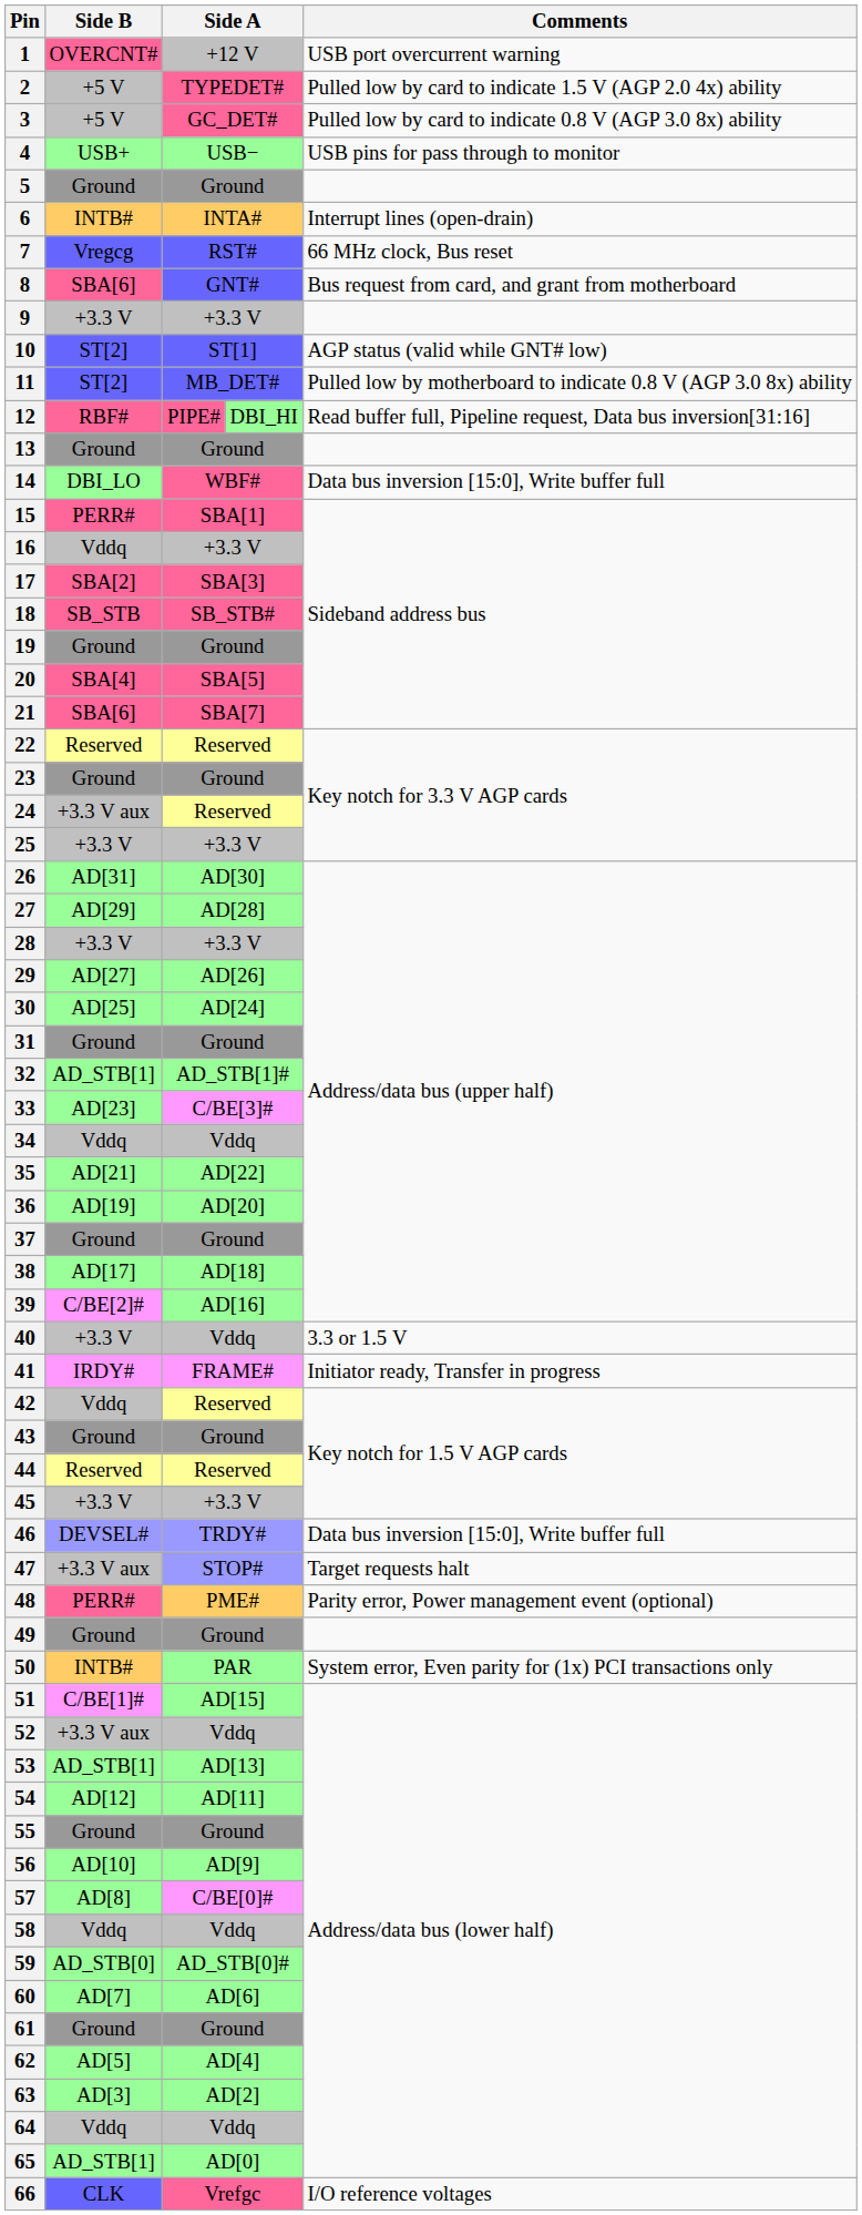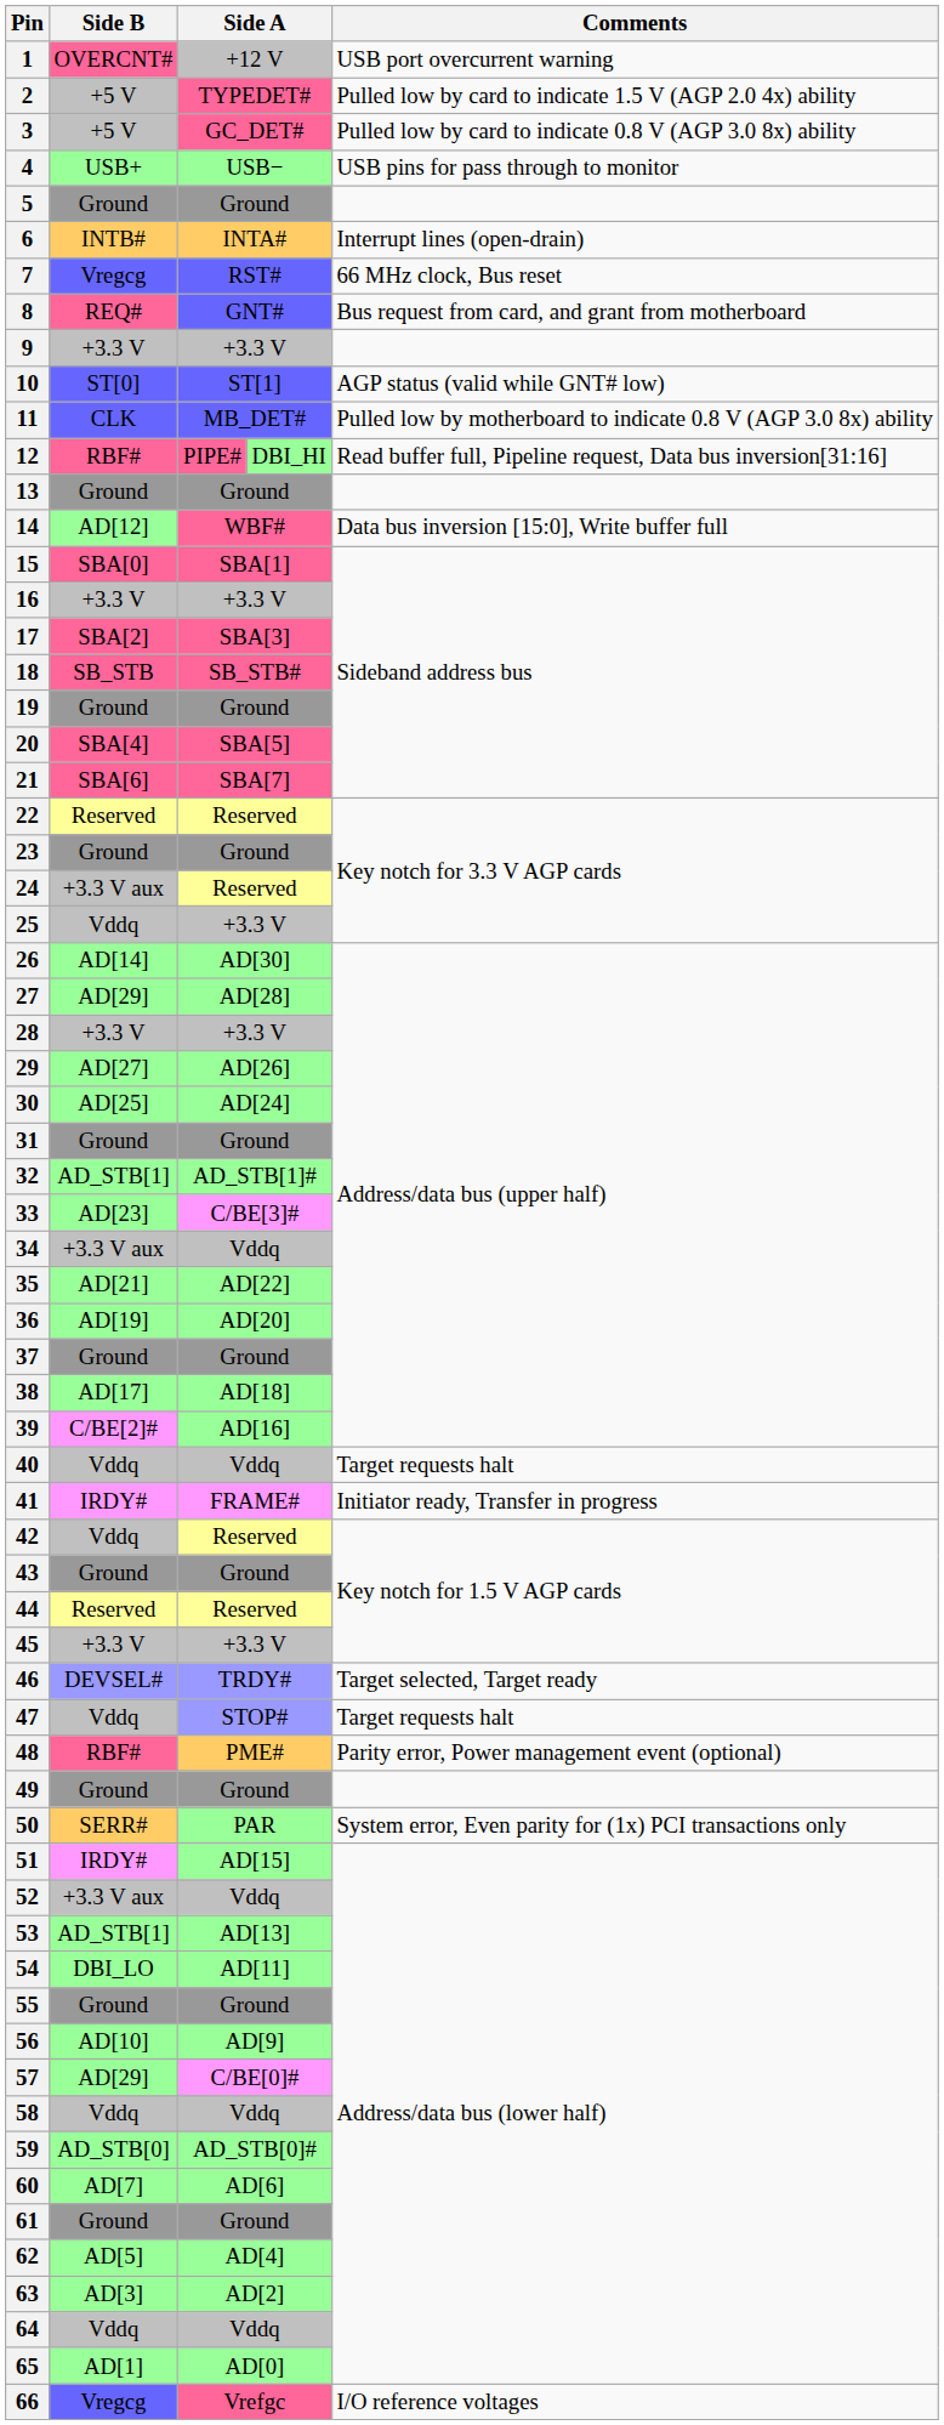 <table class=wikitable style="text-align:center">
 <tr>
 <th>Pin</th>
 <th>Side B</th>
 <th colspan=2>Side A</th>
 <th>Comments</th>
 </tr>
 <tr>
 <th>1</th>
 <td style="background:#f69">OVERCNT#</td>
 <td style="background:silver" colspan=2>+12 V</td>
 <td align=left>USB port overcurrent warning</td>
 </tr>
 <tr>
 <th>2</th>
 <td style="background:silver">+5 V</td>
 <td style="background:#f69" colspan=2>TYPEDET#</td>
 <td align=left>Pulled low by card to indicate 1.5 V (AGP 2.0 4x) ability</td>
 </tr>
 <tr>
 <th>3</th>
 <td style="background:silver">+5 V</td>
 <td style="background:#f69" colspan=2>GC_DET#</td>
 <td align=left>Pulled low by card to indicate 0.8 V (AGP 3.0 8x) ability</td>
 </tr>
 <tr>
 <th>4</th>
 <td style="background:#9f9">USB+</td>
 <td style="background:#9f9" colspan=2>USB−</td>
 <td align=left>USB pins for pass through to monitor</td>
 </tr>
 <tr>
 <th>5</th>
 <td style="background:#999">Ground</td>
 <td style="background:#999" colspan=2>Ground</td>
 <td align=left></td>
 </tr>
 <tr>
 <th>6</th>
 <td style="background:#fc6">INTB#</td>
 <td style="background:#fc6" colspan=2>INTA#</td>
 <td align=left>Interrupt lines (open-drain)</td>
 </tr>
 <tr>
 <th>7</th>
 <td style="background:#66f">Vregcg</td>
 <td style="background:#66f" colspan=2>RST#</td>
 <td align=left>66 MHz clock, Bus reset</td>
 </tr>
 <tr>
 <th>8</th>
-<td style="background:#f69">SBA[6]</td>
+<td style="background:#f69">REQ#</td>
 <td style="background:#66f" colspan=2>GNT#</td>
 <td align=left>Bus request from card, and grant from motherboard</td>
 </tr>
 <tr>
 <th>9</th>
 <td style="background:silver">+3.3 V</td>
 <td style="background:silver" colspan=2>+3.3 V</td>
 <td align=left></td>
 </tr>
 <tr>
 <th>10</th>
-<td style="background:#66f">ST[2]</td>
+<td style="background:#66f">ST[0]</td>
 <td style="background:#66f" colspan=2>ST[1]</td>
 <td align=left>AGP status (valid while GNT# low)</td>
 </tr>
 <tr>
 <th>11</th>
-<td style="background:#66f">ST[2]</td>
+<td style="background:#66f">CLK</td>
 <td style="background:#66f" colspan=2>MB_DET#</td>
 <td align=left>Pulled low by motherboard to indicate 0.8 V (AGP 3.0 8x) ability</td>
 </tr>
 <tr>
 <th>12</th>
 <td style="background:#f69">RBF#</td>
 <td style="background:#f69">PIPE#</td>
 <td style="background:#9f9">DBI_HI</td>
 <td align=left>Read buffer full, Pipeline request, Data bus inversion[31:16]</td>
 </tr>
 <tr>
 <th>13</th>
 <td style="background:#999">Ground</td>
 <td style="background:#999" colspan=2>Ground</td>
 <td align=left></td>
 </tr>
 <tr>
 <th>14</th>
-<td style="background:#9f9">DBI_LO</td>
+<td style="background:#9f9">AD[12]</td>
 <td style="background:#f69" colspan=2>WBF#</td>
 <td align=left>Data bus inversion [15:0], Write buffer full</td>
 </tr>
 <tr>
 <th>15</th>
-<td style="background:#f69">PERR#</td>
+<td style="background:#f69">SBA[0]</td>
 <td style="background:#f69" colspan=2>SBA[1]</td>
 <td rowspan=7 align=left>Sideband address bus</td>
 </tr>
 <tr>
 <th>16</th>
-<td style="background:silver">Vddq</td>
+<td style="background:silver">+3.3 V</td>
 <td style="background:silver" colspan=2>+3.3 V</td>
 </tr>
 <tr>
 <th>17</th>
 <td style="background:#f69">SBA[2]</td>
 <td style="background:#f69" colspan=2>SBA[3]</td>
 </tr>
 <tr>
 <th>18</th>
 <td style="background:#f69">SB_STB</td>
 <td style="background:#f69" colspan=2>SB_STB#</td>
 </tr>
 <tr>
 <th>19</th>
 <td style="background:#999">Ground</td>
 <td style="background:#999" colspan=2>Ground</td>
 </tr>
 <tr>
 <th>20</th>
 <td style="background:#f69">SBA[4]</td>
 <td style="background:#f69" colspan=2>SBA[5]</td>
 </tr>
 <tr>
 <th>21</th>
 <td style="background:#f69">SBA[6]</td>
 <td style="background:#f69" colspan=2>SBA[7]</td>
 </tr>
 <tr>
 <th>22</th>
 <td style="background:#ff9">Reserved</td>
 <td style="background:#ff9" colspan=2>Reserved</td>
 <td rowspan=4 align=left>Key notch for 3.3 V AGP cards</td>
 </tr>
 <tr>
 <th>23</th>
 <td style="background:#999">Ground</td>
 <td style="background:#999" colspan=2>Ground</td>
 </tr>
 <tr>
 <th>24</th>
 <td style="background:silver">+3.3 V aux</td>
 <td style="background:#ff9" colspan=2>Reserved</td>
 </tr>
 <tr>
 <th>25</th>
-<td style="background:silver">+3.3 V</td>
+<td style="background:silver">Vddq</td>
 <td style="background:silver" colspan=2>+3.3 V</td>
 </tr>
 <tr>
 <th>26</th>
-<td style="background:#9f9">AD[31]</td>
+<td style="background:#9f9">AD[14]</td>
 <td style="background:#9f9" colspan=2>AD[30]</td>
 <td rowspan=14 align=left>Address/data bus (upper half)</td>
 </tr>
 <tr>
 <th>27</th>
 <td style="background:#9f9">AD[29]</td>
 <td style="background:#9f9" colspan=2>AD[28]</td>
 </tr>
 <tr>
 <th>28</th>
 <td style="background:silver">+3.3 V</td>
 <td style="background:silver" colspan=2>+3.3 V</td>
 </tr>
 <tr>
 <th>29</th>
 <td style="background:#9f9">AD[27]</td>
 <td style="background:#9f9" colspan=2>AD[26]</td>
 </tr>
 <tr>
 <th>30</th>
 <td style="background:#9f9">AD[25]</td>
 <td style="background:#9f9" colspan=2>AD[24]</td>
 </tr>
 <tr>
 <th>31</th>
 <td style="background:#999">Ground</td>
 <td style="background:#999" colspan=2>Ground</td>
 </tr>
 <tr>
 <th>32</th>
 <td style="background:#9f9">AD_STB[1]</td>
 <td style="background:#9f9" colspan=2>AD_STB[1]#</td>
 </tr>
 <tr>
 <th>33</th>
 <td style="background:#9f9">AD[23]</td>
 <td style="background:#f9f" colspan=2>C/BE[3]#</td>
 </tr>
 <tr>
 <th>34</th>
-<td style="background:silver">Vddq</td>
+<td style="background:silver">+3.3 V aux</td>
 <td style="background:silver" colspan=2>Vddq</td>
 </tr>
 <tr>
 <th>35</th>
 <td style="background:#9f9">AD[21]</td>
 <td style="background:#9f9" colspan=2>AD[22]</td>
 </tr>
 <tr>
 <th>36</th>
 <td style="background:#9f9">AD[19]</td>
 <td style="background:#9f9" colspan=2>AD[20]</td>
 </tr>
 <tr>
 <th>37</th>
 <td style="background:#999">Ground</td>
 <td style="background:#999" colspan=2>Ground</td>
 </tr>
 <tr>
 <th>38</th>
 <td style="background:#9f9">AD[17]</td>
 <td style="background:#9f9" colspan=2>AD[18]</td>
 </tr>
 <tr>
 <th>39</th>
 <td style="background:#f9f">C/BE[2]#</td>
 <td style="background:#9f9" colspan=2>AD[16]</td>
 </tr>
 <tr>
 <th>40</th>
-<td style="background:silver">+3.3 V</td>
+<td style="background:silver">Vddq</td>
 <td style="background:silver" colspan=2>Vddq</td>
-<td align=left>3.3 or 1.5 V</td>
+<td align=left>Target requests halt</td>
 </tr>
 <tr>
 <th>41</th>
 <td style="background:#f9f">IRDY#</td>
 <td style="background:#f9f" colspan=2>FRAME#</td>
 <td align=left>Initiator ready, Transfer in progress</td>
 </tr>
 <tr>
 <th>42</th>
 <td style="background:silver">Vddq</td>
 <td style="background:#ff9" colspan=2>Reserved</td>
 <td rowspan=4 align=left>Key notch for 1.5 V AGP cards</td>
 </tr>
 <tr>
 <th>43</th>
 <td style="background:#999">Ground</td>
 <td style="background:#999" colspan=2>Ground</td>
 </tr>
 <tr>
 <th>44</th>
 <td style="background:#ff9">Reserved</td>
 <td style="background:#ff9" colspan=2>Reserved</td>
 </tr>
 <tr>
 <th>45</th>
 <td style="background:silver">+3.3 V</td>
 <td style="background:silver" colspan=2>+3.3 V</td>
 </tr>
 <tr>
 <th>46</th>
 <td style="background:#99f">DEVSEL#</td>
 <td style="background:#99f" colspan=2>TRDY#</td>
-<td align=left>Data bus inversion [15:0], Write buffer full</td>
+<td align=left>Target selected, Target ready</td>
 </tr>
 <tr>
 <th>47</th>
-<td style="background:silver">+3.3 V aux</td>
+<td style="background:silver">Vddq</td>
 <td style="background:#99f" colspan=2>STOP#</td>
 <td align=left>Target requests halt</td>
 </tr>
 <tr>
 <th>48</th>
-<td style="background:#f69">PERR#</td>
+<td style="background:#f69">RBF#</td>
 <td style="background:#fc6" colspan=2>PME#</td>
 <td align=left>Parity error, Power management event (optional)</td>
 </tr>
 <tr>
 <th>49</th>
 <td style="background:#999">Ground</td>
 <td style="background:#999" colspan=2>Ground</td>
 <td align=left></td>
 </tr>
 <tr>
 <th>50</th>
-<td style="background:#fc6">INTB#</td>
+<td style="background:#fc6">SERR#</td>
 <td style="background:#9f9" colspan=2>PAR</td>
 <td align=left>System error, Even parity for (1x) PCI transactions only</td>
 </tr>
 <tr>
 <th>51</th>
-<td style="background:#f9f">C/BE[1]#</td>
+<td style="background:#f9f">IRDY#</td>
 <td style="background:#9f9" colspan=2>AD[15]</td>
 <td rowspan=15 align=left>Address/data bus (lower half)</td>
 </tr>
 <tr>
 <th>52</th>
 <td style="background:silver">+3.3 V aux</td>
 <td style="background:silver" colspan=2>Vddq</td>
 </tr>
 <tr>
 <th>53</th>
 <td style="background:#9f9">AD_STB[1]</td>
 <td style="background:#9f9" colspan=2>AD[13]</td>
 </tr>
 <tr>
 <th>54</th>
-<td style="background:#9f9">AD[12]</td>
+<td style="background:#9f9">DBI_LO</td>
 <td style="background:#9f9" colspan=2>AD[11]</td>
 </tr>
 <tr>
 <th>55</th>
 <td style="background:#999">Ground</td>
 <td style="background:#999" colspan=2>Ground</td>
 </tr>
 <tr>
 <th>56</th>
 <td style="background:#9f9">AD[10]</td>
 <td style="background:#9f9" colspan=2>AD[9]</td>
 </tr>
 <tr>
 <th>57</th>
-<td style="background:#9f9">AD[8]</td>
+<td style="background:#9f9">AD[29]</td>
 <td style="background:#f9f" colspan=2>C/BE[0]#</td>
 </tr>
 <tr>
 <th>58</th>
 <td style="background:silver">Vddq</td>
 <td style="background:silver" colspan=2>Vddq</td>
 </tr>
 <tr>
 <th>59</th>
 <td style="background:#9f9">AD_STB[0]</td>
 <td style="background:#9f9" colspan=2>AD_STB[0]#</td>
 </tr>
 <tr>
 <th>60</th>
 <td style="background:#9f9">AD[7]</td>
 <td style="background:#9f9" colspan=2>AD[6]</td>
 </tr>
 <tr>
 <th>61</th>
 <td style="background:#999">Ground</td>
 <td style="background:#999" colspan=2>Ground</td>
 </tr>
 <tr>
 <th>62</th>
 <td style="background:#9f9">AD[5]</td>
 <td style="background:#9f9" colspan=2>AD[4]</td>
 </tr>
 <tr>
 <th>63</th>
 <td style="background:#9f9">AD[3]</td>
 <td style="background:#9f9" colspan=2>AD[2]</td>
 </tr>
 <tr>
 <th>64</th>
 <td style="background:silver">Vddq</td>
 <td style="background:silver" colspan=2>Vddq</td>
 </tr>
 <tr>
 <th>65</th>
-<td style="background:#9f9">AD_STB[1]</td>
+<td style="background:#9f9">AD[1]</td>
 <td style="background:#9f9" colspan=2>AD[0]</td>
 </tr>
 <tr>
 <th>66</th>
-<td style="background:#66f">CLK</td>
+<td style="background:#66f">Vregcg</td>
 <td style="background:#f69" colspan=2>Vrefgc</td>
 <td align=left>I/O reference voltages</td>
 </tr>
 </table>
